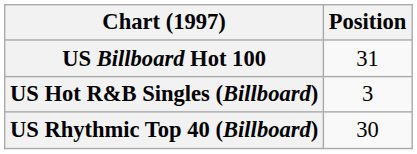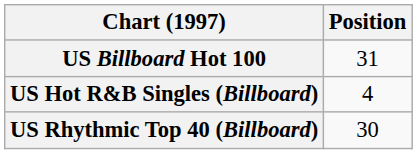 <table class="wikitable sortable plainrowheaders" style="text-align:center">
 <tr>
 <th>Chart (1997)</th>
 <th>Position</th>
 </tr>
 <tr>
 <th scope="row">US <em>Billboard</em> Hot 100</th>
 <td>31</td>
 </tr>
 <tr>
 <th scope="row">US Hot R&B Singles (<em>Billboard</em>)</th>
-<td>3</td>
+<td>4</td>
 </tr>
 <tr>
 <th scope="row">US Rhythmic Top 40 (<em>Billboard</em>)</th>
 <td>30</td>
 </tr>
 </table>
